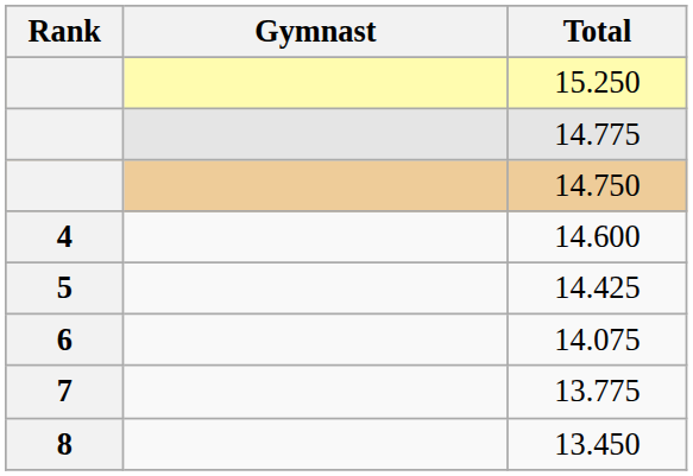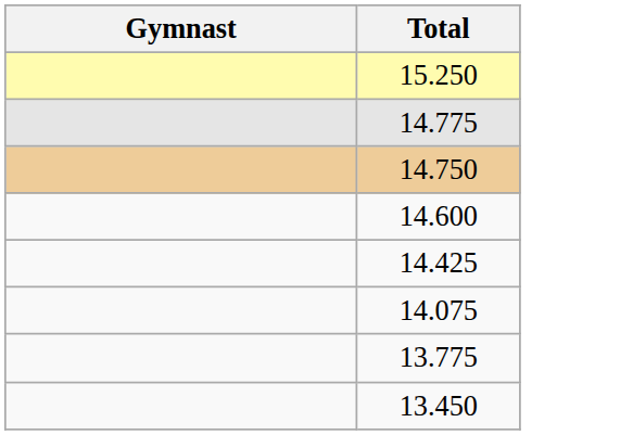 <table class="wikitable sortable" style="text-align:center; font-size:95%">
 <tr>
-<th scope="col" style="width:50px;">Rank</th>
 <th scope="col" style="width:180px;">Gymnast</th>
 <th scope="col" style="width:80px;">Total</th>
 </tr>
 <tr style="background:#fffcaf;">
-<th scope=row style="text-align:center"></th>
 <td style="text-align:left;"></td>
 <td>15.250</td>
 </tr>
 <tr style="background:#e5e5e5;">
-<th scope=row style="text-align:center"></th>
 <td style="text-align:left;"></td>
 <td>14.775</td>
 </tr>
 <tr style="background:#ec9;">
-<th scope=row style="text-align:center"></th>
 <td style="text-align:left;"></td>
 <td>14.750</td>
 </tr>
 <tr>
-<th scope=row style="text-align:center">4</th>
 <td style="text-align:left;"></td>
 <td>14.600</td>
 </tr>
 <tr>
-<th scope=row style="text-align:center">5</th>
 <td style="text-align:left;"></td>
 <td>14.425</td>
 </tr>
 <tr>
-<th scope=row style="text-align:center">6</th>
 <td style="text-align:left;"></td>
 <td>14.075</td>
 </tr>
 <tr>
-<th scope=row style="text-align:center">7</th>
 <td style="text-align:left;"></td>
 <td>13.775</td>
 </tr>
 <tr>
-<th scope=row style="text-align:center">8</th>
 <td style="text-align:left;"></td>
 <td>13.450</td>
 </tr>
 </table>
